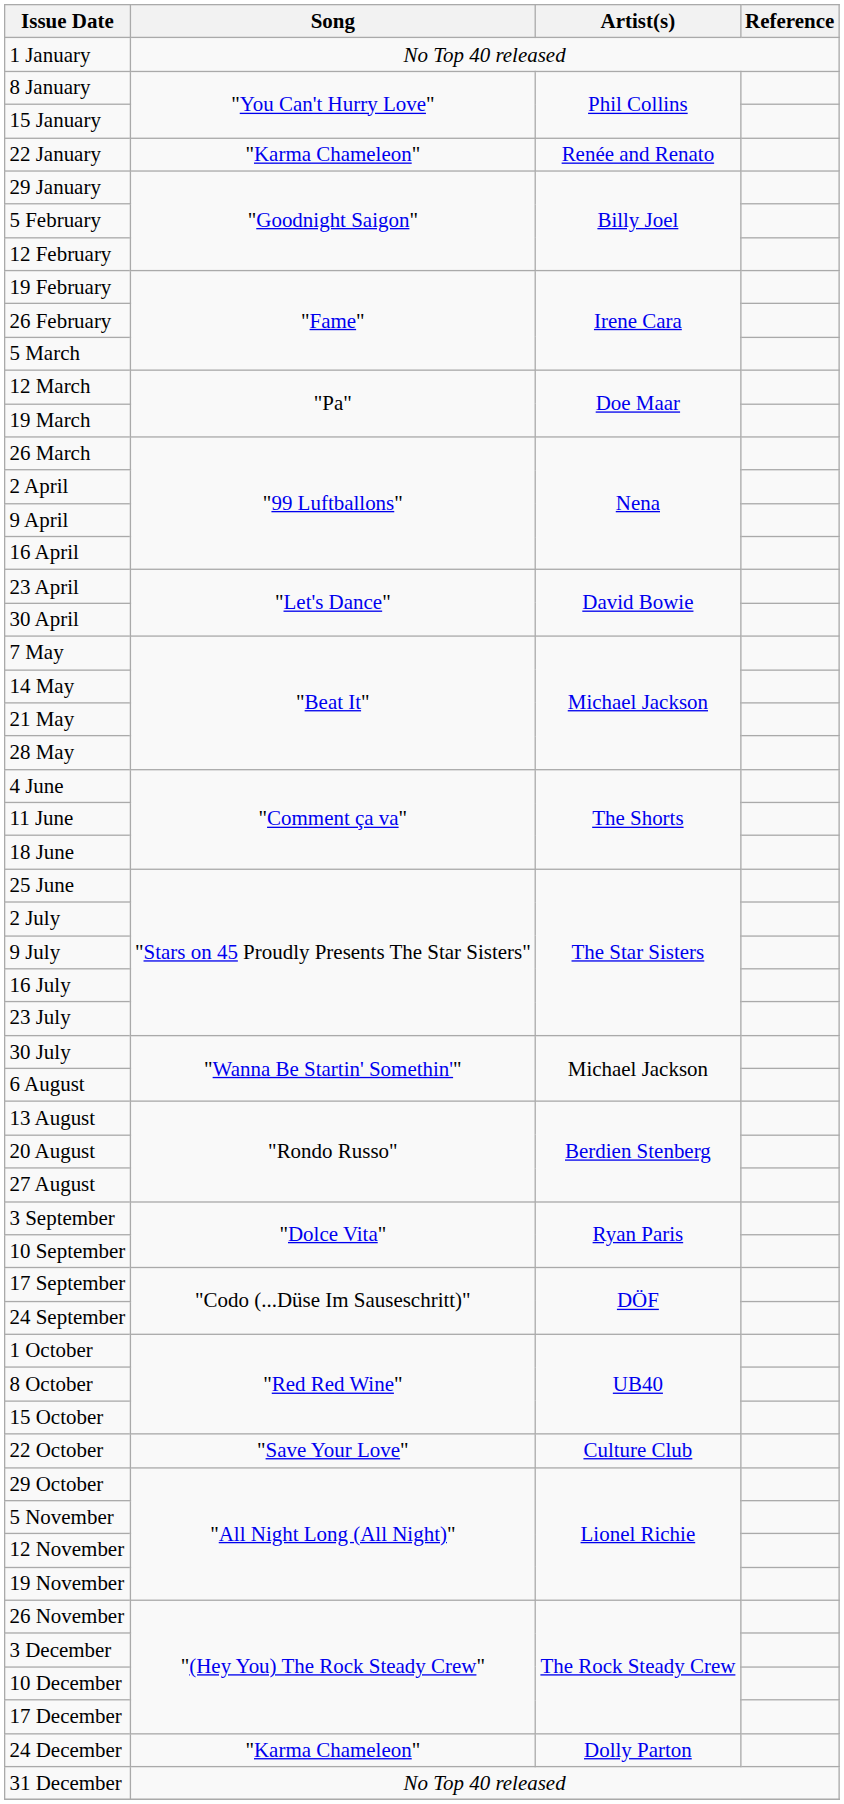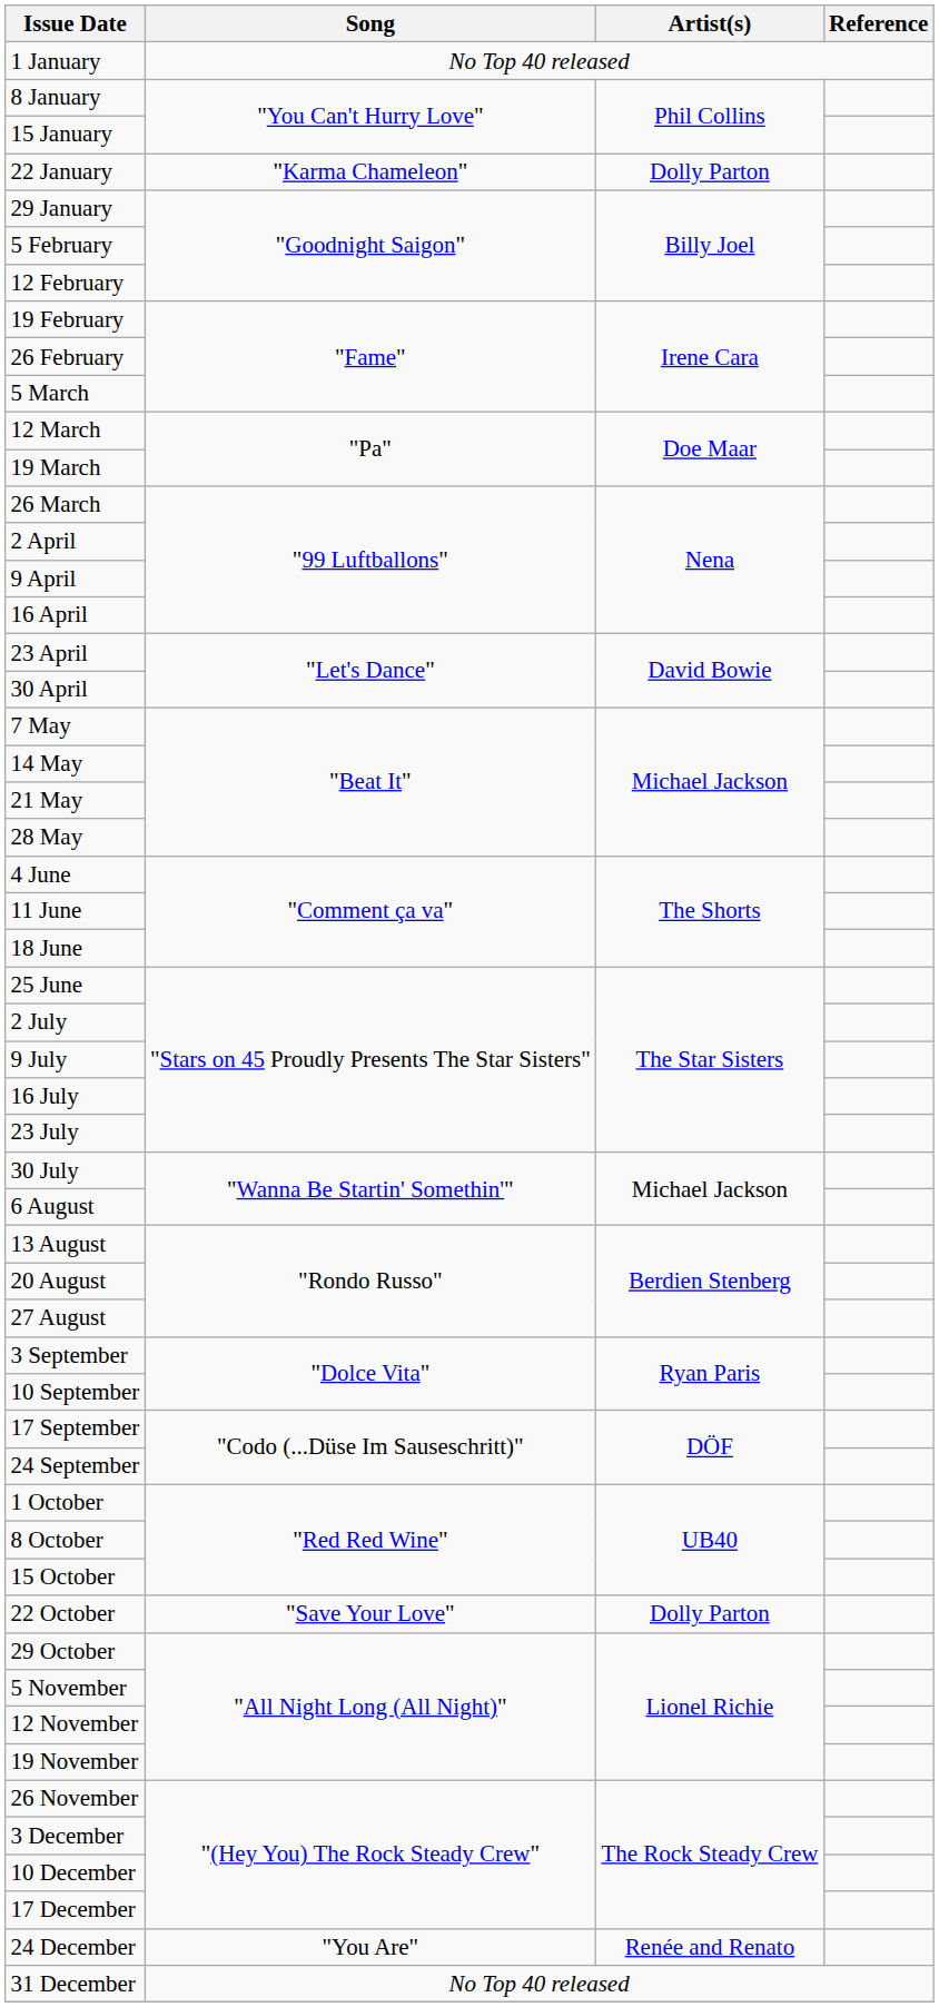 <table class="wikitable">
 <tr>
 <th align="center">Issue Date</th>
 <th align="center">Song</th>
 <th align="center">Artist(s)</th>
 <th align="center">Reference</th>
 </tr>
 <tr>
 <td align="left">1 January</td>
 <td align="center" colspan="3"><em>No Top 40 released</em></td>
 </tr>
 <tr>
 <td align="left">8 January</td>
 <td align="center" rowspan="2">"<a href='#'>You Can't Hurry Love</a>"</td>
 <td align="center" rowspan="2"><a href='#'>Phil Collins</a></td>
 <td align="center"></td>
 </tr>
 <tr>
 <td align="left">15 January</td>
 <td align="center"></td>
 </tr>
 <tr>
 <td align="left">22 January</td>
 <td align="center">"<a href='#'>Karma Chameleon</a>"</td>
-<td align="center"><a href='#'>Renée and Renato</a></td>
+<td align="center"><a href='#'>Dolly Parton</a></td>
 <td align="center"></td>
 </tr>
 <tr>
 <td align="left">29 January</td>
 <td align="center" rowspan="3">"<a href='#'>Goodnight Saigon</a>"</td>
 <td align="center" rowspan="3"><a href='#'>Billy Joel</a></td>
 <td align="center"></td>
 </tr>
 <tr>
 <td align="left">5 February</td>
 <td align="center"></td>
 </tr>
 <tr>
 <td align="left">12 February</td>
 <td align="center"></td>
 </tr>
 <tr>
 <td align="left">19 February</td>
 <td align="center" rowspan="3">"<a href='#'>Fame</a>"</td>
 <td align="center" rowspan="3"><a href='#'>Irene Cara</a></td>
 <td align="center"></td>
 </tr>
 <tr>
 <td align="left">26 February</td>
 <td align="center"></td>
 </tr>
 <tr>
 <td align="left">5 March</td>
 <td align="center"></td>
 </tr>
 <tr>
 <td align="left">12 March</td>
 <td align="center" rowspan="2">"Pa"</td>
 <td align="center" rowspan="2"><a href='#'>Doe Maar</a></td>
 <td align="center"></td>
 </tr>
 <tr>
 <td align="left">19 March</td>
 <td align="center"></td>
 </tr>
 <tr>
 <td align="left">26 March</td>
 <td align="center" rowspan="4">"<a href='#'>99 Luftballons</a>"</td>
 <td align="center" rowspan="4"><a href='#'>Nena</a></td>
 <td align="center"></td>
 </tr>
 <tr>
 <td align="left">2 April</td>
 <td align="center"></td>
 </tr>
 <tr>
 <td align="left">9 April</td>
 <td align="center"></td>
 </tr>
 <tr>
 <td align="left">16 April</td>
 <td align="center"></td>
 </tr>
 <tr>
 <td align="left">23 April</td>
 <td align="center" rowspan="2">"<a href='#'>Let's Dance</a>"</td>
 <td align="center" rowspan="2"><a href='#'>David Bowie</a></td>
 <td align="center"></td>
 </tr>
 <tr>
 <td align="left">30 April</td>
 <td align="center"></td>
 </tr>
 <tr>
 <td align="left">7 May</td>
 <td align="center" rowspan="4">"<a href='#'>Beat It</a>"</td>
 <td align="center" rowspan="4"><a href='#'>Michael Jackson</a></td>
 <td align="center"></td>
 </tr>
 <tr>
 <td align="left">14 May</td>
 <td align="center"></td>
 </tr>
 <tr>
 <td align="left">21 May</td>
 <td align="center"></td>
 </tr>
 <tr>
 <td align="left">28 May</td>
 <td align="center"></td>
 </tr>
 <tr>
 <td align="left">4 June</td>
 <td align="center" rowspan="3">"<a href='#'>Comment ça va</a>"</td>
 <td align="center" rowspan="3"><a href='#'>The Shorts</a></td>
 <td align="center"></td>
 </tr>
 <tr>
 <td align="left">11 June</td>
 <td align="center"></td>
 </tr>
 <tr>
 <td align="left">18 June</td>
 <td align="center"></td>
 </tr>
 <tr>
 <td align="left">25 June</td>
 <td align="center" rowspan="5">"<a href='#'>Stars on 45</a> Proudly Presents The Star Sisters"</td>
 <td align="center" rowspan="5"><a href='#'>The Star Sisters</a></td>
 <td align="center"></td>
 </tr>
 <tr>
 <td align="left">2 July</td>
 <td align="center"></td>
 </tr>
 <tr>
 <td align="left">9 July</td>
 <td align="center"></td>
 </tr>
 <tr>
 <td align="left">16 July</td>
 <td align="center"></td>
 </tr>
 <tr>
 <td align="left">23 July</td>
 <td align="center"></td>
 </tr>
 <tr>
 <td align="left">30 July</td>
 <td align="center" rowspan="2">"<a href='#'>Wanna Be Startin' Somethin'</a>"</td>
 <td align="center" rowspan="2">Michael Jackson</td>
 <td align="center"></td>
 </tr>
 <tr>
 <td align="left">6 August</td>
 <td align="center"></td>
 </tr>
 <tr>
 <td align="left">13 August</td>
 <td align="center" rowspan="3">"Rondo Russo"</td>
 <td align="center" rowspan="3"><a href='#'>Berdien Stenberg</a></td>
 <td align="center"></td>
 </tr>
 <tr>
 <td align="left">20 August</td>
 <td align="center"></td>
 </tr>
 <tr>
 <td align="left">27 August</td>
 <td align="center"></td>
 </tr>
 <tr>
 <td align="left">3 September</td>
 <td align="center" rowspan="2">"<a href='#'>Dolce Vita</a>"</td>
 <td align="center" rowspan="2"><a href='#'>Ryan Paris</a></td>
 <td align="center"></td>
 </tr>
 <tr>
 <td align="left">10 September</td>
 <td align="center"></td>
 </tr>
 <tr>
 <td align="left">17 September</td>
 <td align="center" rowspan="2">"Codo (...Düse Im Sauseschritt)"</td>
 <td align="center" rowspan="2"><a href='#'>DÖF</a></td>
 <td align="center"></td>
 </tr>
 <tr>
 <td align="left">24 September</td>
 <td align="center"></td>
 </tr>
 <tr>
 <td align="left">1 October</td>
 <td align="center" rowspan="3">"<a href='#'>Red Red Wine</a>"</td>
 <td align="center" rowspan="3"><a href='#'>UB40</a></td>
 <td align="center"></td>
 </tr>
 <tr>
 <td align="left">8 October</td>
 <td align="center"></td>
 </tr>
 <tr>
 <td align="left">15 October</td>
 <td align="center"></td>
 </tr>
 <tr>
 <td align="left">22 October</td>
 <td align="center">"<a href='#'>Save Your Love</a>"</td>
-<td align="center"><a href='#'>Culture Club</a></td>
+<td align="center"><a href='#'>Dolly Parton</a></td>
 <td align="center"></td>
 </tr>
 <tr>
 <td align="left">29 October</td>
 <td align="center" rowspan="4">"<a href='#'>All Night Long (All Night)</a>"</td>
 <td align="center" rowspan="4"><a href='#'>Lionel Richie</a></td>
 <td align="center"></td>
 </tr>
 <tr>
 <td align="left">5 November</td>
 <td align="center"></td>
 </tr>
 <tr>
 <td align="left">12 November</td>
 <td align="center"></td>
 </tr>
 <tr>
 <td align="left">19 November</td>
 <td align="center"></td>
 </tr>
 <tr>
 <td align="left">26 November</td>
 <td align="center" rowspan="4">"<a href='#'>(Hey You) The Rock Steady Crew</a>"</td>
 <td align="center" rowspan="4"><a href='#'>The Rock Steady Crew</a></td>
 <td align="center"></td>
 </tr>
 <tr>
 <td align="left">3 December</td>
 <td align="center"></td>
 </tr>
 <tr>
 <td align="left">10 December</td>
 <td align="center"></td>
 </tr>
 <tr>
 <td align="left">17 December</td>
 <td align="center"></td>
 </tr>
 <tr>
 <td align="left">24 December</td>
-<td align="center">"<a href='#'>Karma Chameleon</a>"</td>
-<td align="center"><a href='#'>Dolly Parton</a></td>
+<td align="center">"You Are"</td>
+<td align="center"><a href='#'>Renée and Renato</a></td>
 <td align="center"></td>
 </tr>
 <tr>
 <td align="left">31 December</td>
 <td align="center" colspan="3"><em>No Top 40 released</em></td>
 </tr>
 <tr>
 </tr>
 </table>
